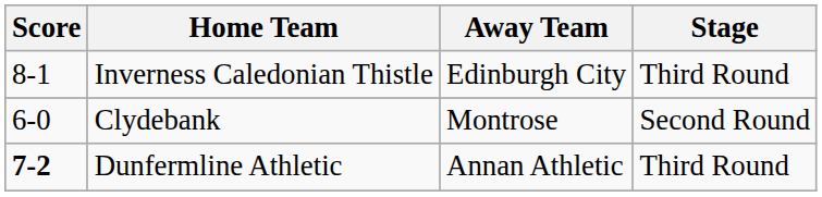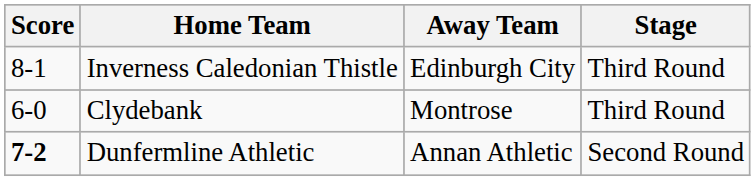 <table class="wikitable">
 <tr>
 <th>Score</th>
 <th>Home Team</th>
 <th>Away Team</th>
 <th>Stage</th>
 </tr>
 <tr>
 <td>8-1</td>
 <td>Inverness Caledonian Thistle</td>
 <td>Edinburgh City</td>
 <td>Third Round</td>
 </tr>
 <tr>
 <td>6-0</td>
 <td>Clydebank</td>
 <td>Montrose</td>
-<td>Second Round</td>
+<td>Third Round</td>
 </tr>
 <tr>
 <td><strong>7-2</strong></td>
 <td>Dunfermline Athletic</td>
 <td>Annan Athletic</td>
-<td>Third Round</td>
+<td>Second Round</td>
 </tr>
 </table>
